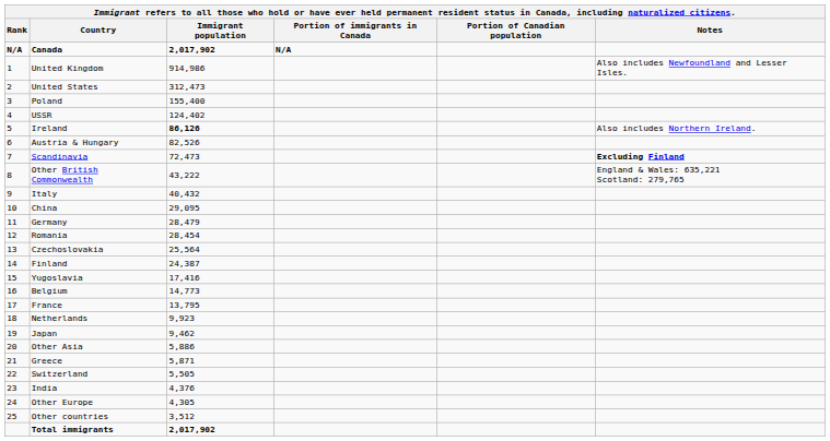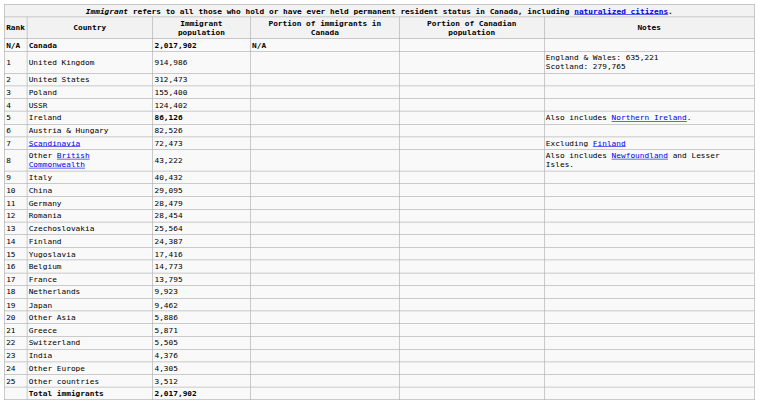 <table class="wikitable sortable">
 <tr>
 <th colspan="6"><em>Immigrant</em> refers to all those who hold or have ever held permanent resident status in Canada, including <a href='#'>naturalized citizens</a>.</th>
 </tr>
 <tr>
 <th>Rank</th>
 <th>Country</th>
 <th>Immigrant population</th>
 <th>Portion of immigrants in Canada</th>
 <th>Portion of Canadian population</th>
 <th>Notes</th>
 </tr>
 <tr>
 <td><strong>N/A</strong></td>
 <td><strong>Canada</strong></td>
 <td><strong>2,017,902</strong></td>
 <td><strong>N/A</strong></td>
 <td><strong></strong></td>
 <td></td>
 </tr>
 <tr>
 <td>1</td>
 <td>United Kingdom</td>
 <td>914,986</td>
 <td></td>
 <td></td>
-<td>Also includes <a href='#'>Newfoundland</a> and Lesser Isles.</td>
+<td>England & Wales: 635,221<br>Scotland: 279,765</td>
 </tr>
 <tr>
 <td>2</td>
 <td>United States</td>
 <td>312,473</td>
 <td></td>
 <td></td>
 <td></td>
 </tr>
 <tr>
 <td>3</td>
 <td>Poland</td>
 <td>155,400</td>
 <td></td>
 <td></td>
 <td></td>
 </tr>
 <tr>
 <td>4</td>
 <td>USSR</td>
 <td>124,402</td>
 <td></td>
 <td></td>
 <td></td>
 </tr>
 <tr>
 <td>5</td>
 <td>Ireland</td>
 <td><strong>86,126</strong></td>
 <td></td>
 <td></td>
 <td>Also includes <a href='#'>Northern Ireland</a>.</td>
 </tr>
 <tr>
 <td>6</td>
 <td>Austria & Hungary</td>
 <td>82,526</td>
 <td></td>
 <td></td>
 <td></td>
 </tr>
 <tr>
 <td>7</td>
 <td><a href='#'>Scandinavia</a></td>
 <td>72,473</td>
 <td></td>
 <td></td>
-<td><strong>Excluding <a href='#'>Finland</a></strong></td>
+<td>Excluding <a href='#'>Finland</a></td>
 </tr>
 <tr>
 <td>8</td>
 <td>Other <a href='#'>British Commonwealth</a></td>
 <td>43,222</td>
 <td></td>
 <td></td>
-<td>England & Wales: 635,221<br>Scotland: 279,765</td>
+<td>Also includes <a href='#'>Newfoundland</a> and Lesser Isles.</td>
 </tr>
 <tr>
 <td>9</td>
 <td>Italy</td>
 <td>40,432</td>
 <td></td>
 <td></td>
 <td></td>
 </tr>
 <tr>
 <td>10</td>
 <td>China</td>
 <td>29,095</td>
 <td></td>
 <td></td>
 <td></td>
 </tr>
 <tr>
 <td>11</td>
 <td>Germany</td>
 <td>28,479</td>
 <td></td>
 <td></td>
 <td></td>
 </tr>
 <tr>
 <td>12</td>
 <td>Romania</td>
 <td>28,454</td>
 <td></td>
 <td></td>
 <td></td>
 </tr>
 <tr>
 <td>13</td>
 <td>Czechoslovakia</td>
 <td>25,564</td>
 <td></td>
 <td></td>
 <td></td>
 </tr>
 <tr>
 <td>14</td>
 <td>Finland</td>
 <td>24,387</td>
 <td></td>
 <td></td>
 <td></td>
 </tr>
 <tr>
 <td>15</td>
 <td>Yugoslavia</td>
 <td>17,416</td>
 <td></td>
 <td></td>
 <td></td>
 </tr>
 <tr>
 <td>16</td>
 <td>Belgium</td>
 <td>14,773</td>
 <td></td>
 <td></td>
 <td></td>
 </tr>
 <tr>
 <td>17</td>
 <td>France</td>
 <td>13,795</td>
 <td></td>
 <td></td>
 <td></td>
 </tr>
 <tr>
 <td>18</td>
 <td>Netherlands</td>
 <td>9,923</td>
 <td></td>
 <td></td>
 <td></td>
 </tr>
 <tr>
 <td>19</td>
 <td>Japan</td>
 <td>9,462</td>
 <td></td>
 <td></td>
 <td></td>
 </tr>
 <tr>
 <td>20</td>
 <td>Other Asia</td>
 <td>5,886</td>
 <td></td>
 <td></td>
 <td></td>
 </tr>
 <tr>
 <td>21</td>
 <td>Greece</td>
 <td>5,871</td>
 <td></td>
 <td></td>
 <td></td>
 </tr>
 <tr>
 <td>22</td>
 <td>Switzerland</td>
 <td>5,505</td>
 <td></td>
 <td></td>
 <td></td>
 </tr>
 <tr>
 <td>23</td>
 <td>India</td>
 <td>4,376</td>
 <td></td>
 <td></td>
 <td></td>
 </tr>
 <tr>
 <td>24</td>
 <td>Other Europe</td>
 <td>4,305</td>
 <td></td>
 <td></td>
 <td></td>
 </tr>
 <tr>
 <td>25</td>
 <td>Other countries</td>
 <td>3,512</td>
 <td></td>
 <td></td>
 <td></td>
 </tr>
 <tr>
 <td></td>
 <td><strong>Total immigrants</strong></td>
 <td><strong>2,017,902</strong></td>
 <td><strong></strong></td>
 <td><strong></strong></td>
 </tr>
 </table>
